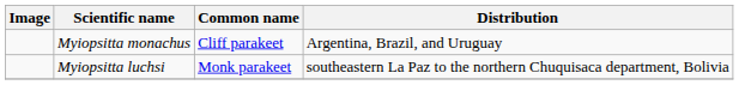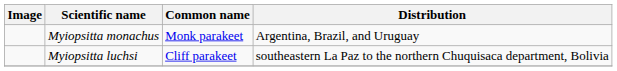 <table class="wikitable">
 <tr>
 <th>Image</th>
 <th>Scientific name</th>
 <th>Common name</th>
 <th>Distribution</th>
 </tr>
 <tr>
 <td></td>
 <td><em>Myiopsitta monachus</em></td>
-<td><a href='#'>Cliff parakeet</a></td>
+<td><a href='#'>Monk parakeet</a></td>
 <td>Argentina, Brazil, and Uruguay</td>
 </tr>
 <tr>
 <td></td>
 <td><em>Myiopsitta luchsi</em></td>
-<td><a href='#'>Monk parakeet</a></td>
+<td><a href='#'>Cliff parakeet</a></td>
 <td>southeastern La Paz to the northern Chuquisaca department, Bolivia</td>
 </tr>
 <tr>
 </tr>
 </table>
